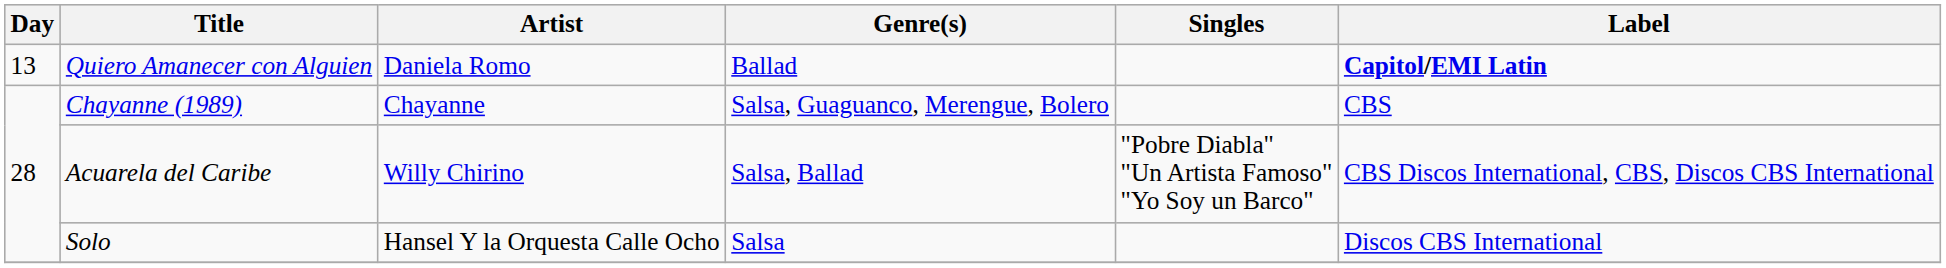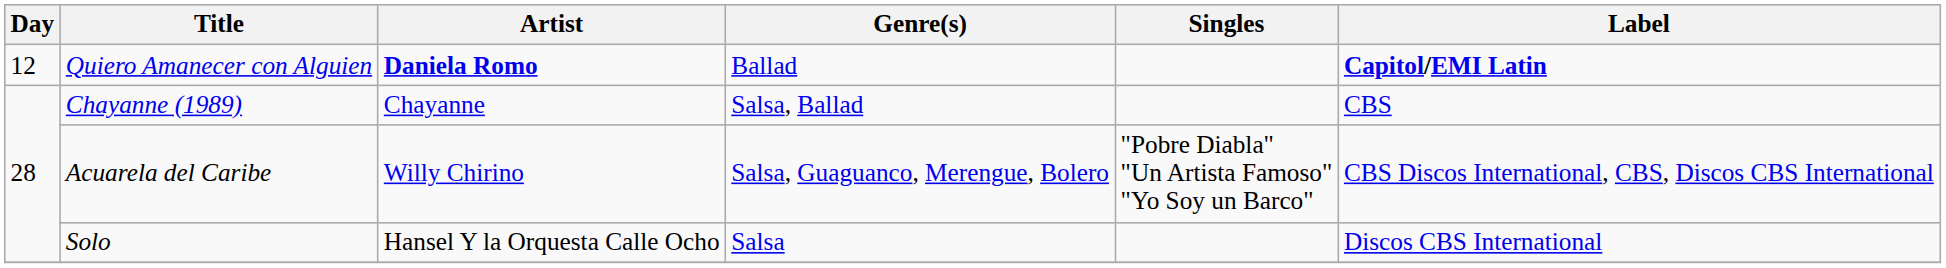 <table class="wikitable sortable" style="text-align: left;">
 <tr>
 <th>Day</th>
 <th>Title</th>
 <th>Artist</th>
 <th>Genre(s)</th>
 <th>Singles</th>
 <th>Label</th>
 </tr>
 <tr>
-<td>13</td>
+<td>12</td>
 <td><em><a href='#'>Quiero Amanecer con Alguien</a></em></td>
-<td><a href='#'>Daniela Romo</a></td>
+<td><strong><a href='#'>Daniela Romo</a></strong></td>
 <td><a href='#'>Ballad</a></td>
 <td></td>
 <td><strong><a href='#'>Capitol</a>/<a href='#'>EMI Latin</a></strong></td>
 </tr>
 <tr>
 <td rowspan="3">28</td>
 <td><em><a href='#'>Chayanne (1989)</a></em></td>
 <td><a href='#'>Chayanne</a></td>
-<td><a href='#'>Salsa</a>, <a href='#'>Guaguanco</a>, <a href='#'>Merengue</a>, <a href='#'>Bolero</a></td>
+<td><a href='#'>Salsa</a>, <a href='#'>Ballad</a></td>
 <td></td>
 <td><a href='#'>CBS</a></td>
 </tr>
 <tr>
 <td><em>Acuarela del Caribe</em></td>
 <td><a href='#'>Willy Chirino</a></td>
-<td><a href='#'>Salsa</a>, <a href='#'>Ballad</a></td>
+<td><a href='#'>Salsa</a>, <a href='#'>Guaguanco</a>, <a href='#'>Merengue</a>, <a href='#'>Bolero</a></td>
 <td>"Pobre Diabla"<br>"Un Artista Famoso"<br>"Yo Soy un Barco"</td>
 <td><a href='#'>CBS Discos International</a>, <a href='#'>CBS</a>, <a href='#'>Discos CBS International</a></td>
 </tr>
 <tr>
 <td><em>Solo</em></td>
 <td>Hansel Y la Orquesta Calle Ocho</td>
 <td><a href='#'>Salsa</a></td>
 <td></td>
 <td><a href='#'>Discos CBS International</a></td>
 </tr>
 <tr>
 </tr>
 </table>
